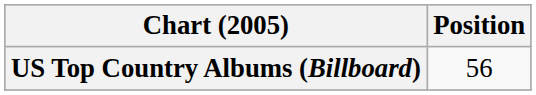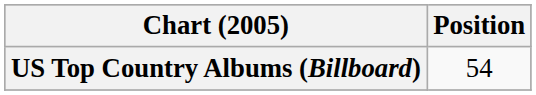 <table class="wikitable plainrowheaders" style="text-align:center">
 <tr>
 <th scope="col">Chart (2005)</th>
 <th scope="col">Position</th>
 </tr>
 <tr>
 <th scope="row">US Top Country Albums (<em>Billboard</em>)</th>
-<td>56</td>
+<td>54</td>
 </tr>
 </table>
